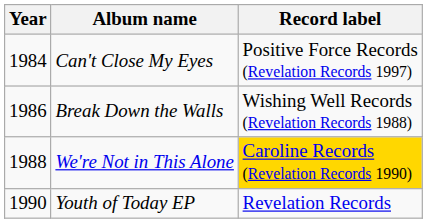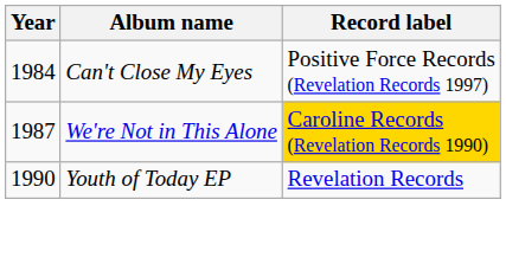 <table class="wikitable">
 <tr>
 <th>Year</th>
 <th>Album name</th>
 <th>Record label</th>
 </tr>
 <tr>
 <td>1984</td>
 <td><em>Can't Close My Eyes</em></td>
 <td>Positive Force Records <br> <small>(<a href='#'>Revelation Records</a> 1997)</small></td>
 </tr>
 <tr>
-<td>1986</td>
-<td><em>Break Down the Walls</em></td>
-<td>Wishing Well Records <br> <small>(<a href='#'>Revelation Records</a> 1988)</small></td>
-</tr>
-<tr>
-<td>1988</td>
+<td>1987</td>
 <td><em><a href='#'>We're Not in This Alone</a></em></td>
 <td style="background: gold;"><a href='#'>Caroline Records</a><br> <small>(<a href='#'>Revelation Records</a> 1990)</small></td>
 </tr>
 <tr>
 <td>1990</td>
 <td><em>Youth of Today EP</em></td>
 <td><a href='#'>Revelation Records</a></td>
 </tr>
 </table>
